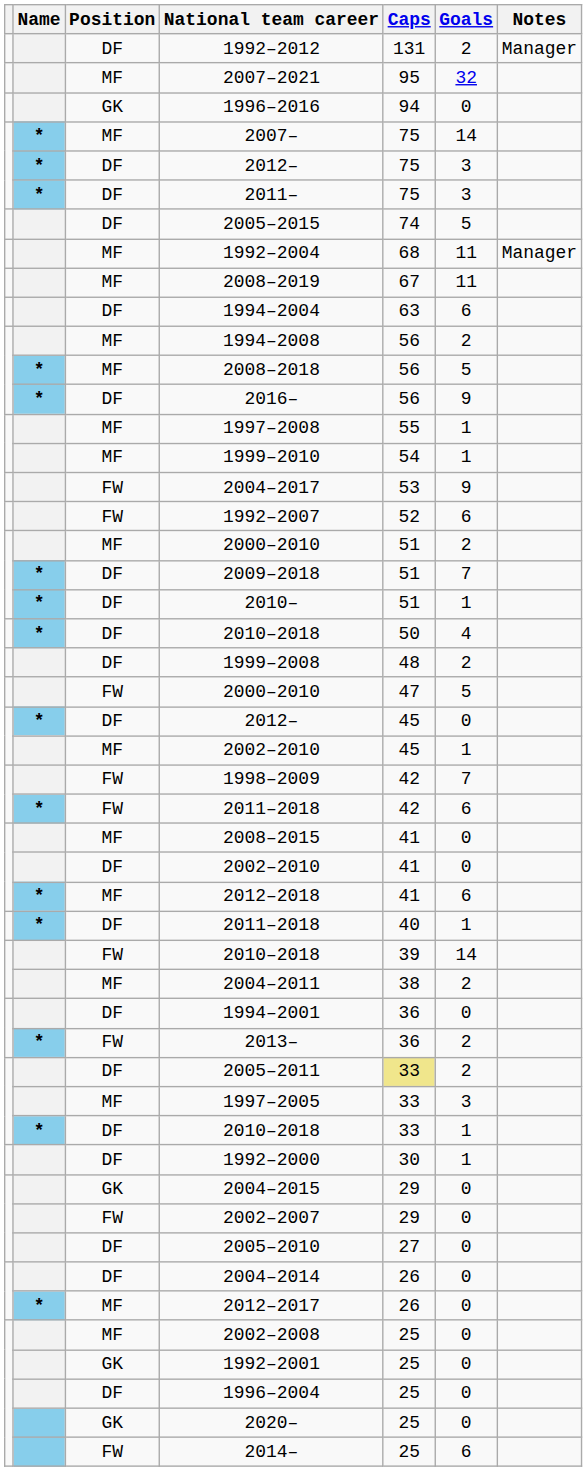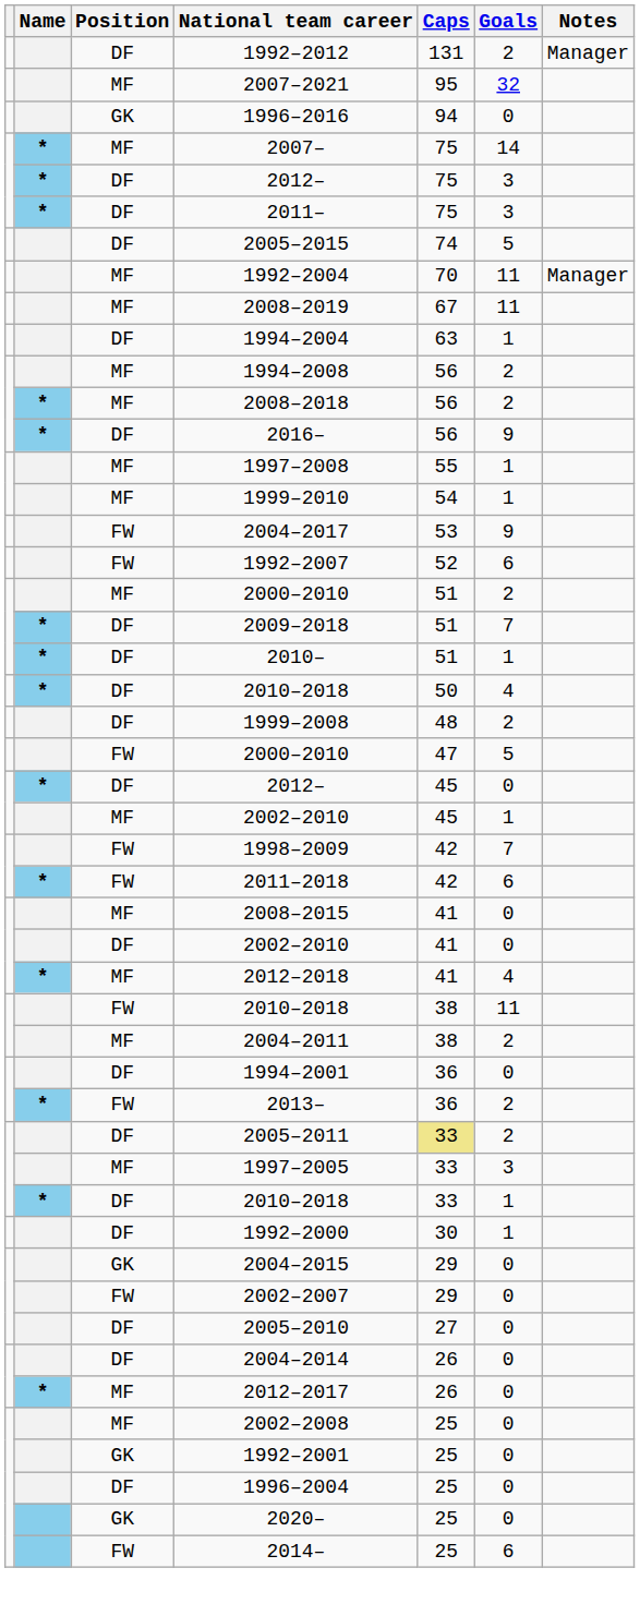 <table class="wikitable plainrowheaders sortable" style="font-size:100%; text-align:center;">
 <tr>
 <th scope="col" class="unsortable"></th>
 <th scope="col">Name</th>
 <th scope="col">Position</th>
 <th scope="col">National team career</th>
 <th scope="col"><a href='#'>Caps</a></th>
 <th scope="col"><a href='#'>Goals</a></th>
 <th scope="col" class="unsortable">Notes</th>
 </tr>
 <tr>
 <td></td>
 <th scope="row"></th>
 <td>DF</td>
 <td>1992–2012</td>
 <td>131</td>
 <td>2</td>
 <td>Manager</td>
 </tr>
 <tr>
 <td></td>
 <th scope="row"></th>
 <td>MF</td>
 <td>2007–2021</td>
 <td>95</td>
 <td><a href='#'>32</a></td>
 <td></td>
 </tr>
 <tr>
 <td></td>
 <th scope="row"></th>
 <td>GK</td>
 <td>1996–2016</td>
 <td>94</td>
 <td>0</td>
 <td></td>
 </tr>
 <tr>
 <td rowspan=3></td>
 <th scope="row" style="background:#87CEEB;">*</th>
 <td>MF</td>
 <td>2007–</td>
 <td>75</td>
 <td>14</td>
 <td></td>
 </tr>
 <tr>
 <th scope="row" style="background:#87CEEB;">*</th>
 <td>DF</td>
 <td>2012–</td>
 <td>75</td>
 <td>3</td>
 <td></td>
 </tr>
 <tr>
 <th scope="row" style="background:#87CEEB;">*</th>
 <td>DF</td>
 <td>2011–</td>
 <td>75</td>
 <td>3</td>
 <td></td>
 </tr>
 <tr>
 <td></td>
 <th scope="row"></th>
 <td>DF</td>
 <td>2005–2015</td>
 <td>74</td>
 <td>5</td>
 <td></td>
 </tr>
 <tr>
 <td></td>
 <th scope="row"></th>
 <td>MF</td>
 <td>1992–2004</td>
-<td>68</td>
+<td>70</td>
 <td>11</td>
 <td>Manager</td>
 </tr>
 <tr>
 <td></td>
 <th scope="row"></th>
 <td>MF</td>
 <td>2008–2019</td>
 <td>67</td>
 <td>11</td>
 <td></td>
 </tr>
 <tr>
 <td></td>
 <th scope="row"></th>
 <td>DF</td>
 <td>1994–2004</td>
 <td>63</td>
-<td>6</td>
+<td>1</td>
 <td></td>
 </tr>
 <tr>
 <td rowspan=3></td>
 <th scope="row"></th>
 <td>MF</td>
 <td>1994–2008</td>
 <td>56</td>
 <td>2</td>
 <td></td>
 </tr>
 <tr>
 <th scope="row" style="background:#87CEEB;"> *</th>
 <td>MF</td>
 <td>2008–2018</td>
 <td>56</td>
-<td>5</td>
+<td>2</td>
 <td></td>
 </tr>
 <tr>
 <th scope="row" style="background:#87CEEB;">*</th>
 <td>DF</td>
 <td>2016–</td>
 <td>56</td>
 <td>9</td>
 <td></td>
 </tr>
 <tr>
 <td rowspan=2></td>
 <th scope="row"></th>
 <td>MF</td>
 <td>1997–2008</td>
 <td>55</td>
 <td>1</td>
 <td></td>
 </tr>
 <tr>
 <th scope="row"></th>
 <td>MF</td>
 <td>1999–2010</td>
 <td>54</td>
 <td>1</td>
 <td></td>
 </tr>
 <tr>
 <td></td>
 <th scope="row"></th>
 <td>FW</td>
 <td>2004–2017</td>
 <td>53</td>
 <td>9</td>
 <td></td>
 </tr>
 <tr>
 <td></td>
 <th scope="row"></th>
 <td>FW</td>
 <td>1992–2007</td>
 <td>52</td>
 <td>6</td>
 <td></td>
 </tr>
 <tr>
 <td rowspan=3></td>
 <th scope="row"></th>
 <td>MF</td>
 <td>2000–2010</td>
 <td>51</td>
 <td>2</td>
 <td></td>
 </tr>
 <tr>
 <th scope="row" style="background:#87CEEB;">*</th>
 <td>DF</td>
 <td>2009–2018</td>
 <td>51</td>
 <td>7</td>
 <td></td>
 </tr>
 <tr>
 <th scope="row" style="background:#87CEEB;">*</th>
 <td>DF</td>
 <td>2010–</td>
 <td>51</td>
 <td>1</td>
 <td></td>
 </tr>
 <tr>
 <td></td>
 <th scope="row" style="background:#87CEEB;">*</th>
 <td>DF</td>
 <td>2010–2018</td>
 <td>50</td>
 <td>4</td>
 <td></td>
 </tr>
 <tr>
 <td></td>
 <th scope="row"></th>
 <td>DF</td>
 <td>1999–2008</td>
 <td>48</td>
 <td>2</td>
 <td></td>
 </tr>
 <tr>
 <td></td>
 <th scope="row"></th>
 <td>FW</td>
 <td>2000–2010</td>
 <td>47</td>
 <td>5</td>
 <td></td>
 </tr>
 <tr>
 <td rowspan=2></td>
 <th scope="row" style="background:#87CEEB;">*</th>
 <td>DF</td>
 <td>2012–</td>
 <td>45</td>
 <td>0</td>
 <td></td>
 </tr>
 <tr>
 <th scope="row"></th>
 <td>MF</td>
 <td>2002–2010</td>
 <td>45</td>
 <td>1</td>
 <td></td>
 </tr>
 <tr>
 <td rowspan=2></td>
 <th scope="row"></th>
 <td>FW</td>
 <td>1998–2009</td>
 <td>42</td>
 <td>7</td>
 <td></td>
 </tr>
 <tr>
 <th scope="row" style="background:#87CEEB;">*</th>
 <td>FW</td>
 <td>2011–2018</td>
 <td>42</td>
 <td>6</td>
 <td></td>
 </tr>
 <tr>
 <td rowspan=3></td>
 <th scope="row"></th>
 <td>MF</td>
 <td>2008–2015</td>
 <td>41</td>
 <td>0</td>
 <td></td>
 </tr>
 <tr>
 <th scope="row"></th>
 <td>DF</td>
 <td>2002–2010</td>
 <td>41</td>
 <td>0</td>
 <td></td>
 </tr>
 <tr>
 <th scope="row" style="background:#87CEEB;">*</th>
 <td>MF</td>
 <td>2012–2018</td>
 <td>41</td>
-<td>6</td>
-<td></td>
-</tr>
-<tr>
-<td></td>
-<th scope="row" style="background:#87CEEB;">*</th>
-<td>DF</td>
-<td>2011–2018</td>
-<td>40</td>
-<td>1</td>
+<td>4</td>
 <td></td>
 </tr>
 <tr>
 <td rowspan=2></td>
 <th scope="row"></th>
 <td>FW</td>
 <td>2010–2018</td>
-<td>39</td>
-<td>14</td>
+<td>38</td>
+<td>11</td>
 <td></td>
 </tr>
 <tr>
 <th scope="row"></th>
 <td>MF</td>
 <td>2004–2011</td>
 <td>38</td>
 <td>2</td>
 <td></td>
 </tr>
 <tr>
 <td rowspan=2></td>
 <th scope="row"></th>
 <td>DF</td>
 <td>1994–2001</td>
 <td>36</td>
 <td>0</td>
 <td></td>
 </tr>
 <tr>
 <th scope="row" style="background:#87CEEB;">*</th>
 <td>FW</td>
 <td>2013–</td>
 <td>36</td>
 <td>2</td>
 <td></td>
 </tr>
 <tr>
 <td rowspan=3></td>
 <th scope="row"></th>
 <td>DF</td>
 <td>2005–2011</td>
 <td style="background: khaki;">33</td>
 <td>2</td>
 <td></td>
 </tr>
 <tr>
 <th scope="row"></th>
 <td>MF</td>
 <td>1997–2005</td>
 <td>33</td>
 <td>3</td>
 <td></td>
 </tr>
 <tr>
 <th scope="row" style="background:#87CEEB;">*</th>
 <td>DF</td>
 <td>2010–2018</td>
 <td>33</td>
 <td>1</td>
 <td></td>
 </tr>
 <tr>
 <td></td>
 <th scope="row"></th>
 <td>DF</td>
 <td>1992–2000</td>
 <td>30</td>
 <td>1</td>
 <td></td>
 </tr>
 <tr>
 <td rowspan=3></td>
 <th scope="row"></th>
 <td>GK</td>
 <td>2004–2015</td>
 <td>29</td>
 <td>0</td>
 <td></td>
 </tr>
 <tr>
 <th scope="row"></th>
 <td>FW</td>
 <td>2002–2007</td>
 <td>29</td>
 <td>0</td>
 <td></td>
 </tr>
 <tr>
 <th scope="row"></th>
 <td>DF</td>
 <td>2005–2010</td>
 <td>27</td>
 <td>0</td>
 <td></td>
 </tr>
 <tr>
 <td rowspan=2></td>
 <th scope="row"></th>
 <td>DF</td>
 <td>2004–2014</td>
 <td>26</td>
 <td>0</td>
 <td></td>
 </tr>
 <tr>
 <th scope="row" style="background:#87CEEB;">*</th>
 <td>MF</td>
 <td>2012–2017</td>
 <td>26</td>
 <td>0</td>
 <td></td>
 </tr>
 <tr>
 <td rowspan=5></td>
 <th scope="row"></th>
 <td>MF</td>
 <td>2002–2008</td>
 <td>25</td>
 <td>0</td>
 <td></td>
 </tr>
 <tr>
 <th scope="row"></th>
 <td>GK</td>
 <td>1992–2001</td>
 <td>25</td>
 <td>0</td>
 <td></td>
 </tr>
 <tr>
 <th scope="row"></th>
 <td>DF</td>
 <td>1996–2004</td>
 <td>25</td>
 <td>0</td>
 <td></td>
 </tr>
 <tr>
 <th scope="row" style="background:#87CEEB;"></th>
 <td>GK</td>
 <td>2020–</td>
 <td>25</td>
 <td>0</td>
 <td></td>
 </tr>
 <tr>
 <th scope="row" style="background:#87CEEB;"></th>
 <td>FW</td>
 <td>2014–</td>
 <td>25</td>
 <td>6</td>
 <td></td>
 </tr>
 </table>
